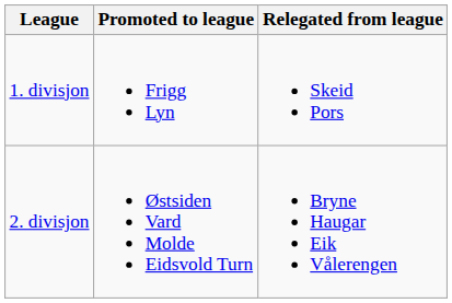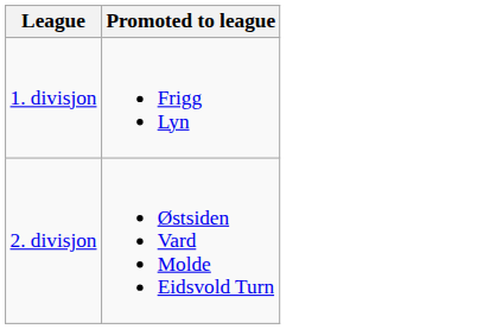 <table class="wikitable">
 <tr>
 <th>League</th>
 <th>Promoted to league</th>
-<th>Relegated from league</th>
 </tr>
 <tr>
 <td><a href='#'>1. divisjon</a></td>
 <td><br><ul><li><a href='#'>Frigg</a></li><li><a href='#'>Lyn</a></li></ul></td>
-<td><br><ul><li><a href='#'>Skeid</a></li><li><a href='#'>Pors</a></li></ul></td>
 </tr>
 <tr>
 <td><a href='#'>2. divisjon</a></td>
 <td><br><ul><li><a href='#'>Østsiden</a></li><li><a href='#'>Vard</a></li><li><a href='#'>Molde</a></li><li><a href='#'>Eidsvold Turn</a></li></ul></td>
-<td><br><ul><li><a href='#'>Bryne</a></li><li><a href='#'>Haugar</a></li><li><a href='#'>Eik</a></li><li><a href='#'>Vålerengen</a></li></ul></td>
 </tr>
 </table>
